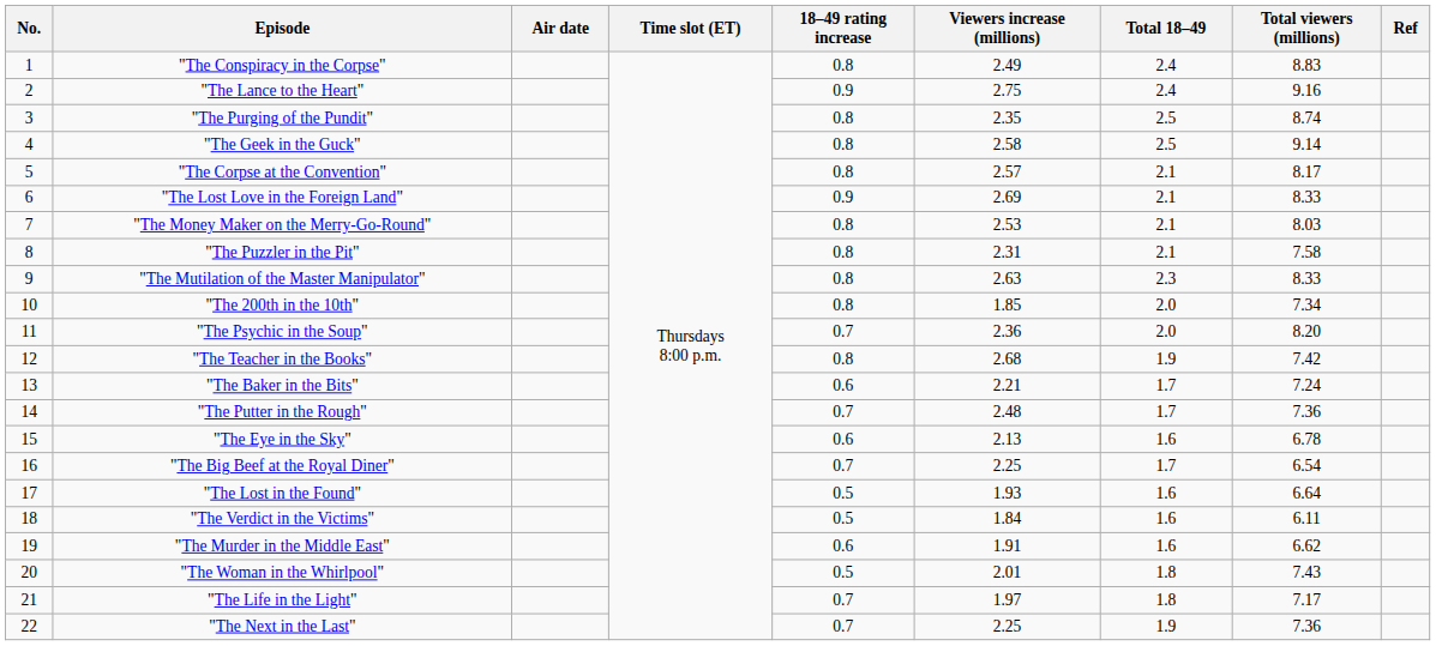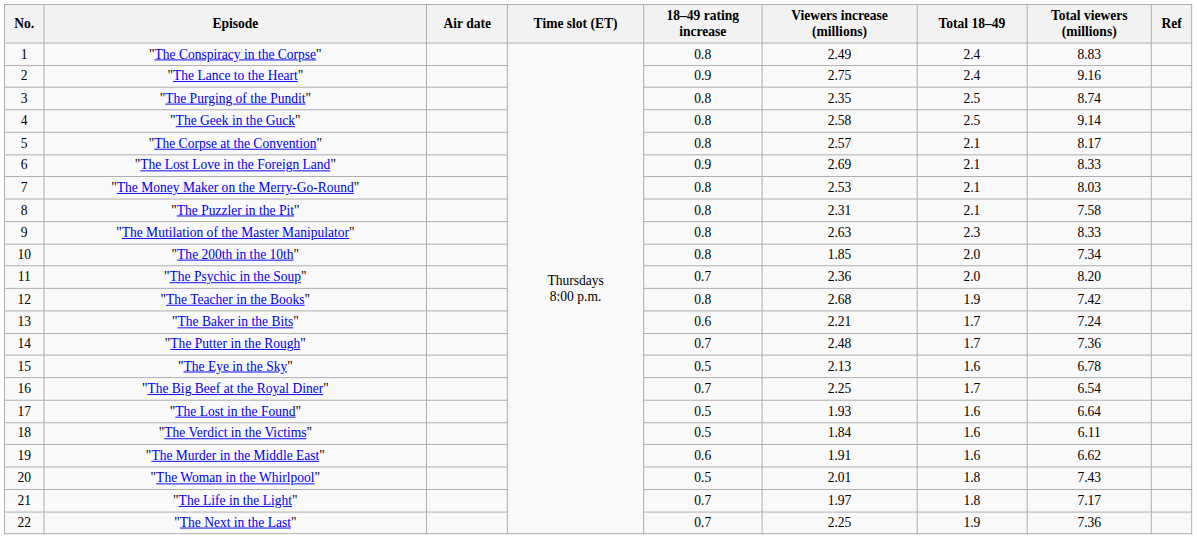 <table class="wikitable plainrowheaders" style="font-size:90%; text-align:center; width:100%;">
 <tr>
 <th scope="col">No.</th>
 <th scope="col">Episode</th>
 <th scope="col">Air date</th>
 <th scope="col">Time slot (ET)</th>
 <th scope="col">18–49 rating<br>increase</th>
 <th scope="col">Viewers increase<br>(millions)</th>
 <th scope="col">Total 18–49</th>
 <th scope="col">Total viewers<br>(millions)</th>
 <th scope="col">Ref</th>
 </tr>
 <tr>
 <td scope="row">1</td>
 <td>"<a href='#'>The Conspiracy in the Corpse</a>"</td>
 <td></td>
 <td rowspan=22>Thursdays<br>8:00 p.m.</td>
 <td>0.8</td>
 <td>2.49</td>
 <td>2.4</td>
 <td>8.83</td>
 <td></td>
 </tr>
 <tr>
 <td scope="row">2</td>
 <td>"<a href='#'>The Lance to the Heart</a>"</td>
 <td></td>
 <td>0.9</td>
 <td>2.75</td>
 <td>2.4</td>
 <td>9.16</td>
 <td></td>
 </tr>
 <tr>
 <td scope="row">3</td>
 <td>"<a href='#'>The Purging of the Pundit</a>"</td>
 <td></td>
 <td>0.8</td>
 <td>2.35</td>
 <td>2.5</td>
 <td>8.74</td>
 <td></td>
 </tr>
 <tr>
 <td scope="row">4</td>
 <td>"<a href='#'>The Geek in the Guck</a>"</td>
 <td></td>
 <td>0.8</td>
 <td>2.58</td>
 <td>2.5</td>
 <td>9.14</td>
 <td></td>
 </tr>
 <tr>
 <td scope="row">5</td>
 <td>"<a href='#'>The Corpse at the Convention</a>"</td>
 <td></td>
 <td>0.8</td>
 <td>2.57</td>
 <td>2.1</td>
 <td>8.17</td>
 <td></td>
 </tr>
 <tr>
 <td scope="row">6</td>
 <td>"<a href='#'>The Lost Love in the Foreign Land</a>"</td>
 <td></td>
 <td>0.9</td>
 <td>2.69</td>
 <td>2.1</td>
 <td>8.33</td>
 <td></td>
 </tr>
 <tr>
 <td scope="row">7</td>
 <td>"<a href='#'>The Money Maker on the Merry-Go-Round</a>"</td>
 <td></td>
 <td>0.8</td>
 <td>2.53</td>
 <td>2.1</td>
 <td>8.03</td>
 <td></td>
 </tr>
 <tr>
 <td scope="row">8</td>
 <td>"<a href='#'>The Puzzler in the Pit</a>"</td>
 <td></td>
 <td>0.8</td>
 <td>2.31</td>
 <td>2.1</td>
 <td>7.58</td>
 <td></td>
 </tr>
 <tr>
 <td scope="row">9</td>
 <td>"<a href='#'>The Mutilation of the Master Manipulator</a>"</td>
 <td></td>
 <td>0.8</td>
 <td>2.63</td>
 <td>2.3</td>
 <td>8.33</td>
 <td></td>
 </tr>
 <tr>
 <td scope="row">10</td>
 <td>"<a href='#'>The 200th in the 10th</a>"</td>
 <td></td>
 <td>0.8</td>
 <td>1.85</td>
 <td>2.0</td>
 <td>7.34</td>
 <td></td>
 </tr>
 <tr>
 <td scope="row">11</td>
 <td>"<a href='#'>The Psychic in the Soup</a>"</td>
 <td></td>
 <td>0.7</td>
 <td>2.36</td>
 <td>2.0</td>
 <td>8.20</td>
 <td></td>
 </tr>
 <tr>
 <td scope="row">12</td>
 <td>"<a href='#'>The Teacher in the Books</a>"</td>
 <td></td>
 <td>0.8</td>
 <td>2.68</td>
 <td>1.9</td>
 <td>7.42</td>
 <td></td>
 </tr>
 <tr>
 <td scope="row">13</td>
 <td>"<a href='#'>The Baker in the Bits</a>"</td>
 <td></td>
 <td>0.6</td>
 <td>2.21</td>
 <td>1.7</td>
 <td>7.24</td>
 <td></td>
 </tr>
 <tr>
 <td scope="row">14</td>
 <td>"<a href='#'>The Putter in the Rough</a>"</td>
 <td></td>
 <td>0.7</td>
 <td>2.48</td>
 <td>1.7</td>
 <td>7.36</td>
 <td></td>
 </tr>
 <tr>
 <td scope="row">15</td>
 <td>"<a href='#'>The Eye in the Sky</a>"</td>
 <td></td>
-<td>0.6</td>
+<td>0.5</td>
 <td>2.13</td>
 <td>1.6</td>
 <td>6.78</td>
 <td></td>
 </tr>
 <tr>
 <td scope="row">16</td>
 <td>"<a href='#'>The Big Beef at the Royal Diner</a>"</td>
 <td></td>
 <td>0.7</td>
 <td>2.25</td>
 <td>1.7</td>
 <td>6.54</td>
 <td></td>
 </tr>
 <tr>
 <td scope="row">17</td>
 <td>"<a href='#'>The Lost in the Found</a>"</td>
 <td></td>
 <td>0.5</td>
 <td>1.93</td>
 <td>1.6</td>
 <td>6.64</td>
 <td></td>
 </tr>
 <tr>
 <td scope="row">18</td>
 <td>"<a href='#'>The Verdict in the Victims</a>"</td>
 <td></td>
 <td>0.5</td>
 <td>1.84</td>
 <td>1.6</td>
 <td>6.11</td>
 <td></td>
 </tr>
 <tr>
 <td scope="row">19</td>
 <td>"<a href='#'>The Murder in the Middle East</a>"</td>
 <td></td>
 <td>0.6</td>
 <td>1.91</td>
 <td>1.6</td>
 <td>6.62</td>
 <td></td>
 </tr>
 <tr>
 <td scope="row">20</td>
 <td>"<a href='#'>The Woman in the Whirlpool</a>"</td>
 <td></td>
 <td>0.5</td>
 <td>2.01</td>
 <td>1.8</td>
 <td>7.43</td>
 <td></td>
 </tr>
 <tr>
 <td scope="row">21</td>
 <td>"<a href='#'>The Life in the Light</a>"</td>
 <td></td>
 <td>0.7</td>
 <td>1.97</td>
 <td>1.8</td>
 <td>7.17</td>
 <td></td>
 </tr>
 <tr>
 <td scope="row">22</td>
 <td>"<a href='#'>The Next in the Last</a>"</td>
 <td></td>
 <td>0.7</td>
 <td>2.25</td>
 <td>1.9</td>
 <td>7.36</td>
 <td></td>
 </tr>
 </table>
